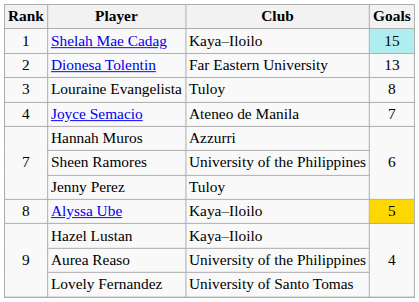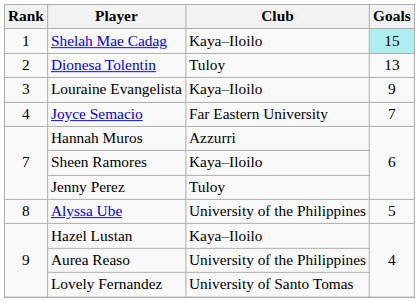 <table class="wikitable">
 <tr>
 <th>Rank</th>
 <th>Player</th>
 <th>Club</th>
 <th>Goals</th>
 </tr>
 <tr>
 <td style="text-align:center;">1</td>
 <td> <a href='#'>Shelah Mae Cadag</a></td>
 <td>Kaya–Iloilo</td>
 <td style="background: paleturquoise; text-align:center;">15</td>
 </tr>
 <tr>
 <td style="text-align:center;">2</td>
 <td> <a href='#'>Dionesa Tolentin</a></td>
-<td>Far Eastern University</td>
+<td>Tuloy</td>
 <td style="text-align:center;">13</td>
 </tr>
 <tr>
 <td style="text-align:center;">3</td>
 <td> Louraine Evangelista</td>
-<td>Tuloy</td>
-<td style="text-align:center;">8</td>
+<td>Kaya–Iloilo</td>
+<td style="text-align:center;">9</td>
 </tr>
 <tr>
 <td style="text-align:center;">4</td>
 <td> <a href='#'>Joyce Semacio</a></td>
-<td>Ateneo de Manila</td>
+<td>Far Eastern University</td>
 <td style="text-align:center;">7</td>
 </tr>
 <tr>
 <td rowspan=3 style="text-align:center;">7</td>
 <td> Hannah Muros</td>
 <td>Azzurri</td>
 <td rowspan=3 style="text-align:center;">6</td>
 </tr>
 <tr>
 <td> Sheen Ramores</td>
-<td>University of the Philippines</td>
+<td>Kaya–Iloilo</td>
 </tr>
 <tr>
 <td> Jenny Perez</td>
 <td>Tuloy</td>
 </tr>
 <tr>
 <td style="text-align:center;">8</td>
 <td> <a href='#'>Alyssa Ube</a></td>
-<td>Kaya–Iloilo</td>
-<td style="background: gold; text-align:center;">5</td>
+<td>University of the Philippines</td>
+<td style="text-align:center;">5</td>
 </tr>
 <tr>
 <td rowspan=3 style="text-align:center;">9</td>
 <td> Hazel Lustan</td>
 <td>Kaya–Iloilo</td>
 <td rowspan=3 style="text-align:center;">4</td>
 </tr>
 <tr>
 <td> Aurea Reaso</td>
 <td>University of the Philippines</td>
 </tr>
 <tr>
 <td> Lovely Fernandez</td>
 <td>University of Santo Tomas</td>
 </tr>
 <tr>
 </tr>
 </table>
